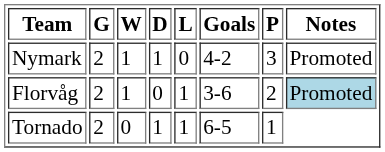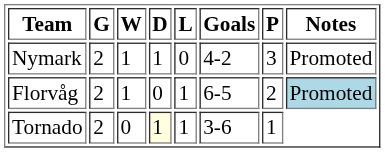 <table border="1" cellpadding="2">
 <tr>
 <th>Team</th>
 <th>G</th>
 <th>W</th>
 <th>D</th>
 <th>L</th>
 <th>Goals</th>
 <th>P</th>
 <th>Notes</th>
 </tr>
 <tr>
 <td>Nymark</td>
 <td>2</td>
 <td>1</td>
 <td>1</td>
 <td>0</td>
 <td>4-2</td>
 <td>3</td>
 <td>Promoted</td>
 </tr>
 <tr>
 <td>Florvåg</td>
 <td>2</td>
 <td>1</td>
 <td>0</td>
 <td>1</td>
-<td>3-6</td>
+<td>6-5</td>
 <td>2</td>
 <td style="background: lightblue;">Promoted</td>
 </tr>
 <tr>
 <td>Tornado</td>
 <td>2</td>
 <td>0</td>
+<td style="background: lightyellow;">1</td>
 <td>1</td>
-<td>1</td>
-<td>6-5</td>
+<td>3-6</td>
 <td>1</td>
 </tr>
 </table>
